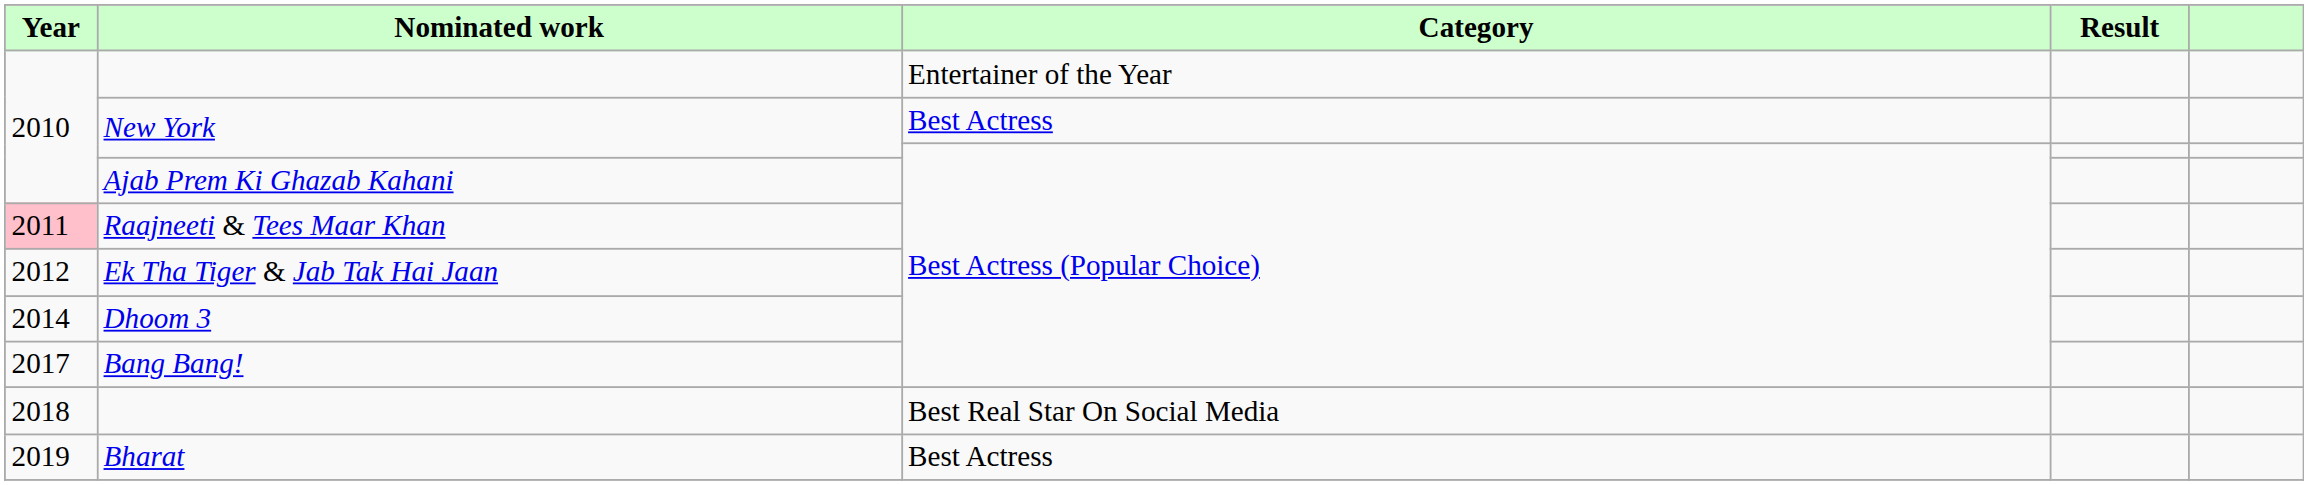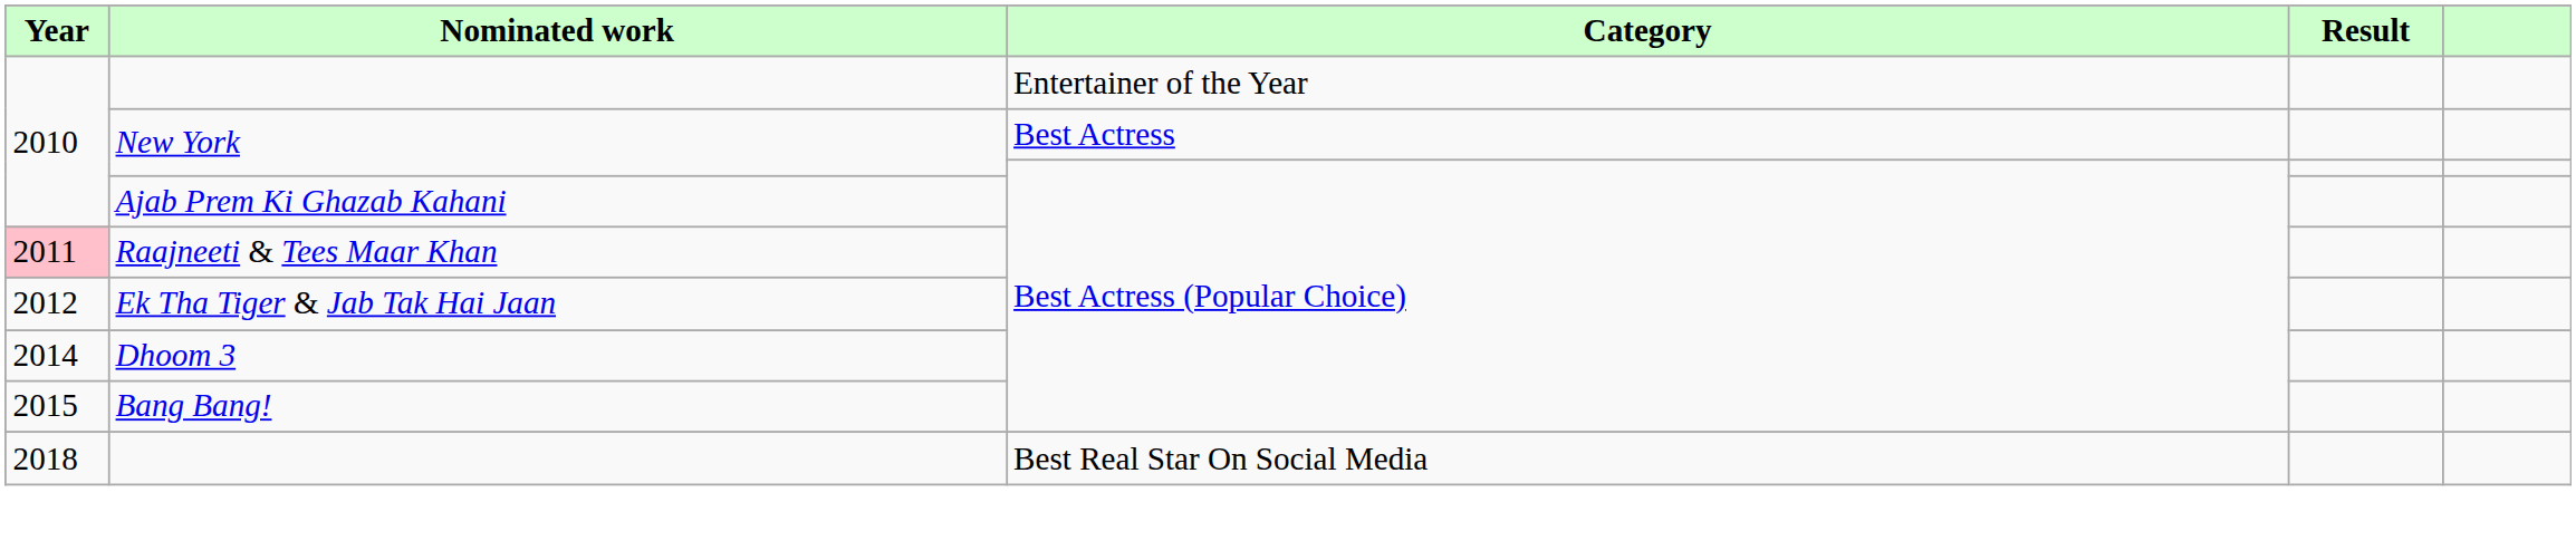 <table class="wikitable" style="width:100%;">
 <tr style="background:#cfc; text-align:center;">
 <td scope="col" style="width:4%;"><strong>Year</strong></td>
 <td scope="col" style="width:35%;"><strong>Nominated work</strong></td>
 <td scope="col" style="width:50%;"><strong>Category</strong></td>
 <td scope="col" style="width:6%;"><strong>Result</strong></td>
 <td scope="col" style="width:5%;"><strong></strong></td>
 </tr>
 <tr>
 <td rowspan="4">2010</td>
 <td></td>
 <td>Entertainer of the Year</td>
 <td></td>
 <td style="text-align:center;"></td>
 </tr>
 <tr>
 <td rowspan="2"><em><a href='#'>New York</a></em></td>
 <td><a href='#'>Best Actress</a></td>
 <td></td>
 <td style="text-align:center;"></td>
 </tr>
 <tr>
 <td rowspan="6"><a href='#'>Best Actress (Popular Choice)</a></td>
 <td></td>
 <td style="text-align:center;"></td>
 </tr>
 <tr>
 <td><em><a href='#'>Ajab Prem Ki Ghazab Kahani</a></em></td>
 <td></td>
 <td style="text-align:center;"></td>
 </tr>
 <tr>
 <td style="background: pink;">2011</td>
 <td><em><a href='#'>Raajneeti</a></em> & <em><a href='#'>Tees Maar Khan</a></em></td>
 <td></td>
 <td style="text-align:center;"></td>
 </tr>
 <tr>
 <td>2012</td>
 <td><em><a href='#'>Ek Tha Tiger</a></em> & <em><a href='#'>Jab Tak Hai Jaan</a></em></td>
 <td></td>
 <td style="text-align:center;"></td>
 </tr>
 <tr>
 <td>2014</td>
 <td><em><a href='#'>Dhoom 3</a></em></td>
 <td></td>
 <td style="text-align:center;"></td>
 </tr>
 <tr>
-<td>2017</td>
+<td>2015</td>
 <td><em><a href='#'>Bang Bang!</a></em></td>
 <td></td>
 <td style="text-align:center;"></td>
 </tr>
 <tr>
 <td>2018</td>
 <td></td>
 <td>Best Real Star On Social Media</td>
 <td></td>
 <td style="text-align:center;"></td>
 </tr>
-<tr>
-<td>2019</td>
-<td><em><a href='#'>Bharat</a></em></td>
-<td>Best Actress</td>
-<td></td>
-<td></td>
-</tr>
 </table>
